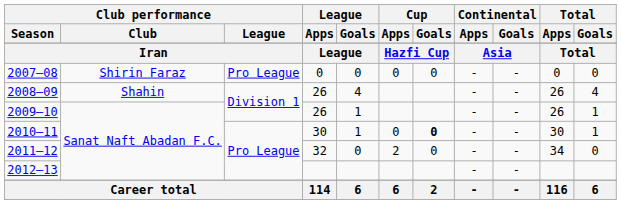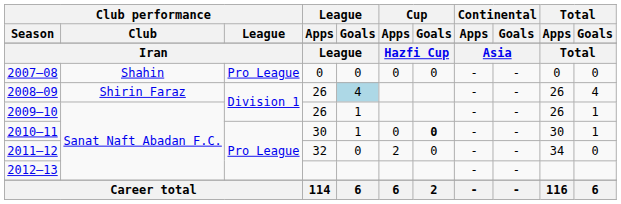 <table class="wikitable" style="text-align:center">
 <tr>
 <th colspan=3>Club performance</th>
 <th colspan=2>League</th>
 <th colspan=2>Cup</th>
 <th colspan=2>Continental</th>
 <th colspan=2>Total</th>
 </tr>
 <tr>
 <th>Season</th>
 <th>Club</th>
 <th>League</th>
 <th>Apps</th>
 <th>Goals</th>
 <th>Apps</th>
 <th>Goals</th>
 <th>Apps</th>
 <th>Goals</th>
 <th>Apps</th>
 <th>Goals</th>
 </tr>
 <tr>
 </tr>
 <tr>
 <th colspan=3>Iran</th>
 <th colspan=2>League</th>
 <th colspan=2><a href='#'>Hazfi Cup</a></th>
 <th colspan=2><a href='#'>Asia</a></th>
 <th colspan=2>Total</th>
 </tr>
 <tr>
 <td><a href='#'>2007–08</a></td>
-<td rowspan="1"><a href='#'>Shirin Faraz</a></td>
+<td><a href='#'>Shahin</a></td>
 <td><a href='#'>Pro League</a></td>
 <td>0</td>
 <td>0</td>
 <td>0</td>
 <td>0</td>
 <td>-</td>
 <td>-</td>
 <td>0</td>
 <td>0</td>
 </tr>
 <tr>
 <td><a href='#'>2008–09</a></td>
-<td><a href='#'>Shahin</a></td>
+<td rowspan="1"><a href='#'>Shirin Faraz</a></td>
 <td rowspan="2"><a href='#'>Division 1</a></td>
 <td>26</td>
-<td>4</td>
+<td style="background: lightblue;">4</td>
 <td></td>
 <td></td>
 <td>-</td>
 <td>-</td>
 <td>26</td>
 <td>4</td>
 </tr>
 <tr>
 <td><a href='#'>2009–10</a></td>
 <td rowspan="4"><a href='#'>Sanat Naft Abadan F.C.</a></td>
 <td>26</td>
 <td>1</td>
 <td></td>
 <td></td>
 <td>-</td>
 <td>-</td>
 <td>26</td>
 <td>1</td>
 </tr>
 <tr>
 <td><a href='#'>2010–11</a></td>
 <td rowspan="3"><a href='#'>Pro League</a></td>
 <td>30</td>
 <td>1</td>
 <td>0</td>
 <td><strong>0</strong></td>
 <td>-</td>
 <td>-</td>
 <td>30</td>
 <td>1</td>
 </tr>
 <tr>
 <td><a href='#'>2011–12</a></td>
 <td>32</td>
 <td>0</td>
 <td>2</td>
 <td>0</td>
 <td>-</td>
 <td>-</td>
 <td>34</td>
 <td>0</td>
 </tr>
 <tr>
 <td><a href='#'>2012–13</a></td>
 <td></td>
 <td></td>
 <td></td>
 <td></td>
 <td>-</td>
 <td>-</td>
 <td></td>
 <td></td>
 </tr>
 <tr>
 </tr>
 <tr>
 <th colspan=3>Career total</th>
 <th>114</th>
 <th>6</th>
 <th>6</th>
 <th>2</th>
 <th>-</th>
 <th>-</th>
 <th>116</th>
 <th>6</th>
 </tr>
 </table>
